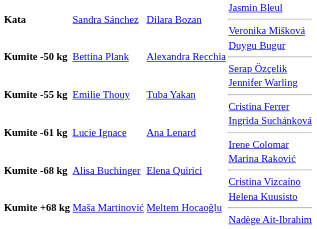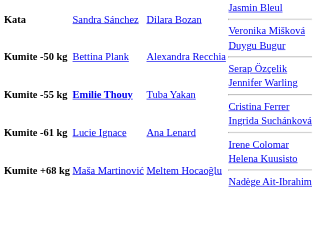 <table>
 <tr>
 <td><strong>Kata</strong></td>
 <td> <a href='#'>Sandra Sánchez</a></td>
 <td> <a href='#'>Dilara Bozan</a></td>
 <td> <a href='#'>Jasmin Bleul</a><hr> <a href='#'>Veronika Mišková</a></td>
 </tr>
 <tr>
 <td><strong>Kumite -50 kg</strong></td>
 <td> <a href='#'>Bettina Plank</a></td>
 <td> <a href='#'>Alexandra Recchia</a></td>
 <td> <a href='#'>Duygu Bugur</a><hr> <a href='#'>Serap Özçelik</a></td>
 </tr>
 <tr>
 <td><strong>Kumite -55 kg</strong></td>
-<td> <a href='#'>Emilie Thouy</a></td>
+<td><strong> <a href='#'>Emilie Thouy</a></strong></td>
 <td> <a href='#'>Tuba Yakan</a></td>
 <td> <a href='#'>Jennifer Warling</a><hr> <a href='#'>Cristina Ferrer</a></td>
 </tr>
 <tr>
 <td><strong>Kumite -61 kg</strong></td>
 <td> <a href='#'>Lucie Ignace</a></td>
 <td> <a href='#'>Ana Lenard</a></td>
 <td> <a href='#'>Ingrida Suchánková</a><hr> <a href='#'>Irene Colomar</a></td>
 </tr>
 <tr>
-<td><strong>Kumite -68 kg</strong></td>
-<td> <a href='#'>Alisa Buchinger</a></td>
-<td> <a href='#'>Elena Quirici</a></td>
-<td> <a href='#'>Marina Raković</a><hr> <a href='#'>Cristina Vizcaíno</a></td>
-</tr>
-<tr>
 <td><strong>Kumite +68 kg</strong></td>
 <td> <a href='#'>Maša Martinović</a></td>
 <td> <a href='#'>Meltem Hocaoğlu</a></td>
 <td> <a href='#'>Helena Kuusisto</a><hr> <a href='#'>Nadège Ait-Ibrahim</a></td>
 </tr>
 </table>
